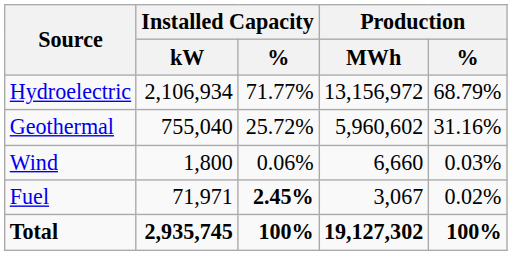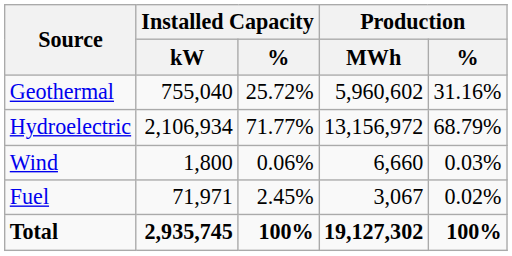 <table class="wikitable" style="text-align:right;">
 <tr>
 <th rowspan=2>Source</th>
 <th colspan=2>Installed Capacity</th>
 <th colspan=2>Production</th>
 </tr>
 <tr>
 <th>kW</th>
 <th>%</th>
 <th>MWh</th>
 <th>%</th>
 </tr>
 <tr>
+<td style="text-align:left;"><a href='#'>Geothermal</a></td>
+<td>755,040</td>
+<td>25.72%</td>
+<td>5,960,602</td>
+<td>31.16%</td>
+</tr>
+<tr>
 <td style="text-align:left;"><a href='#'>Hydroelectric</a></td>
 <td>2,106,934</td>
 <td>71.77%</td>
 <td>13,156,972</td>
 <td>68.79%</td>
-</tr>
-<tr>
-<td style="text-align:left;"><a href='#'>Geothermal</a></td>
-<td>755,040</td>
-<td>25.72%</td>
-<td>5,960,602</td>
-<td>31.16%</td>
 </tr>
 <tr>
 <td style="text-align:left;"><a href='#'>Wind</a></td>
 <td>1,800</td>
 <td>0.06%</td>
 <td>6,660</td>
 <td>0.03%</td>
 </tr>
 <tr>
 <td style="text-align:left;"><a href='#'>Fuel</a></td>
 <td>71,971</td>
-<td><strong>2.45%</strong></td>
+<td>2.45%</td>
 <td>3,067</td>
 <td>0.02%</td>
 </tr>
 <tr>
 <td style="text-align:left;"><strong>Total</strong></td>
 <td><strong>2,935,745</strong></td>
 <td><strong>100%</strong></td>
 <td><strong>19,127,302</strong></td>
 <td><strong>100%</strong></td>
 </tr>
 </table>
